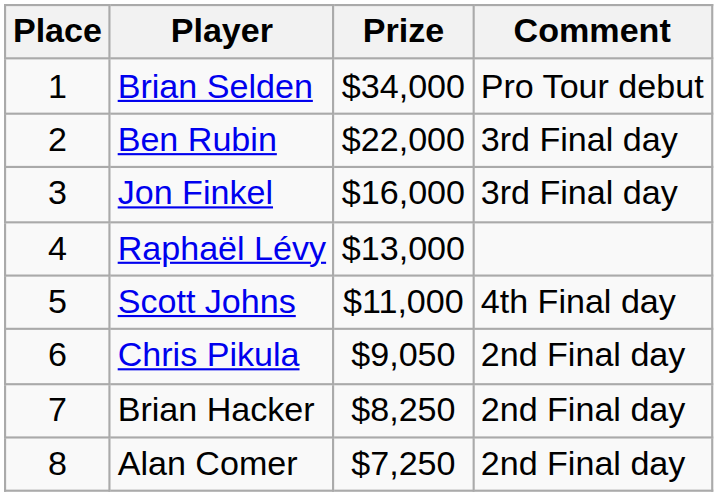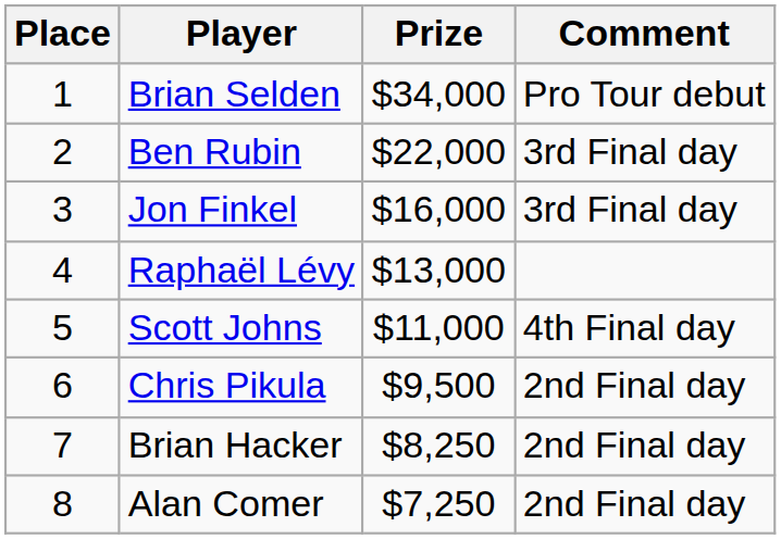 <table class="wikitable">
 <tr>
 <th>Place</th>
 <th>Player</th>
 <th>Prize</th>
 <th>Comment</th>
 </tr>
 <tr>
 <td align=center>1</td>
 <td> <a href='#'>Brian Selden</a></td>
 <td align=center>$34,000</td>
 <td>Pro Tour debut</td>
 </tr>
 <tr>
 <td align=center>2</td>
 <td> <a href='#'>Ben Rubin</a></td>
 <td align=center>$22,000</td>
 <td>3rd Final day</td>
 </tr>
 <tr>
 <td align=center>3</td>
 <td> <a href='#'>Jon Finkel</a></td>
 <td align=center>$16,000</td>
 <td>3rd Final day</td>
 </tr>
 <tr>
 <td align=center>4</td>
 <td> <a href='#'>Raphaël Lévy</a></td>
 <td align=center>$13,000</td>
 <td></td>
 </tr>
 <tr>
 <td align=center>5</td>
 <td> <a href='#'>Scott Johns</a></td>
 <td align=center>$11,000</td>
 <td>4th Final day</td>
 </tr>
 <tr>
 <td align=center>6</td>
 <td> <a href='#'>Chris Pikula</a></td>
-<td align=center>$9,050</td>
+<td align=center>$9,500</td>
 <td>2nd Final day</td>
 </tr>
 <tr>
 <td align=center>7</td>
 <td> Brian Hacker</td>
 <td align=center>$8,250</td>
 <td>2nd Final day</td>
 </tr>
 <tr>
 <td align=center>8</td>
 <td> Alan Comer</td>
 <td align=center>$7,250</td>
 <td>2nd Final day</td>
 </tr>
 </table>
